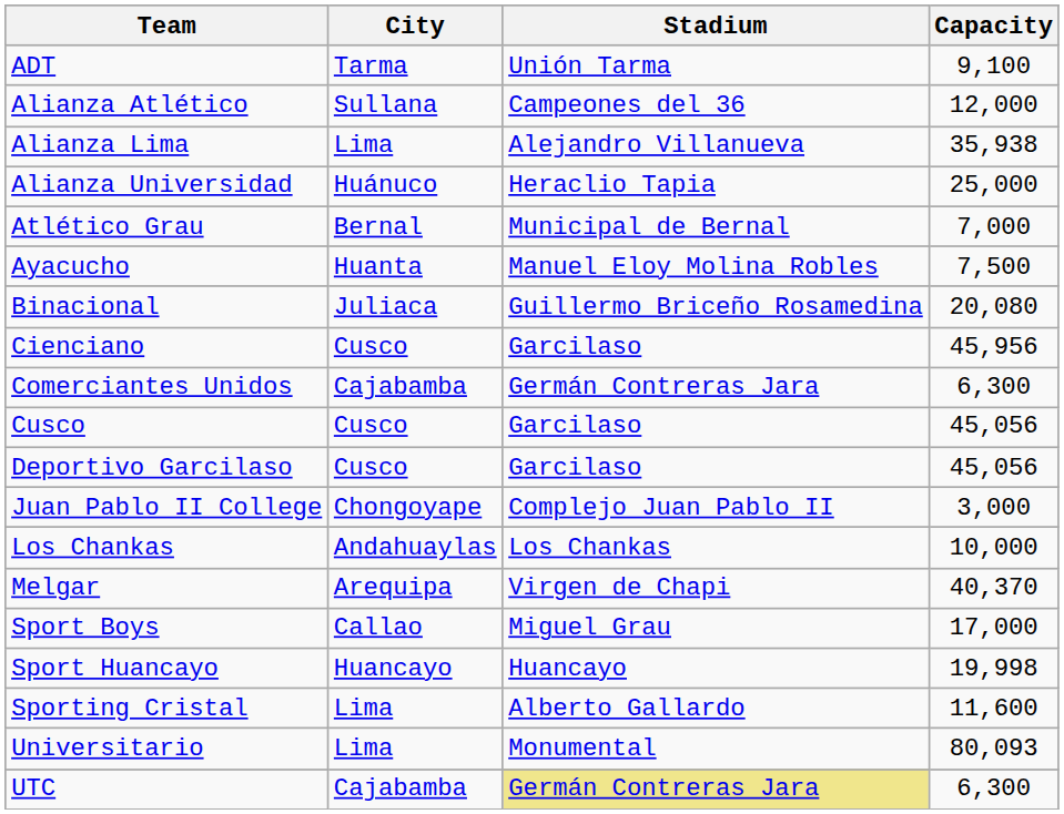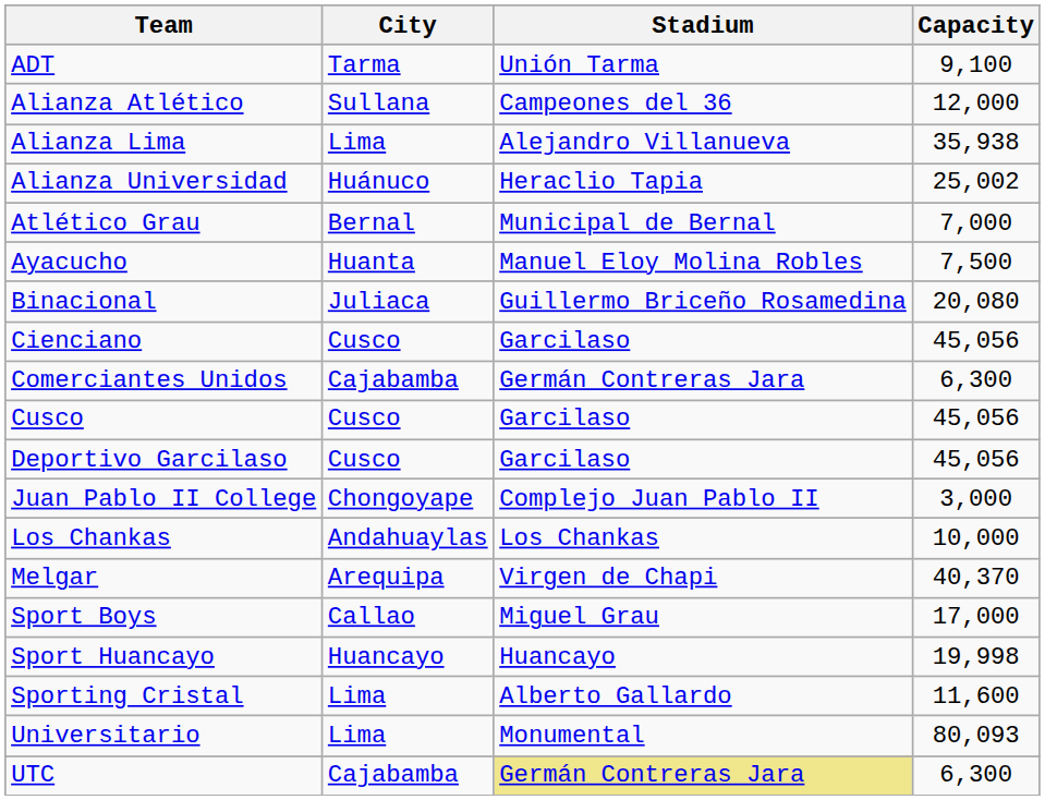 <table class="wikitable sortable">
 <tr>
 <th>Team</th>
 <th>City</th>
 <th>Stadium</th>
 <th>Capacity</th>
 </tr>
 <tr>
 <td><a href='#'>ADT</a></td>
 <td><a href='#'>Tarma</a></td>
 <td><a href='#'>Unión Tarma</a></td>
 <td align="center">9,100</td>
 </tr>
 <tr>
 <td><a href='#'>Alianza Atlético</a></td>
 <td><a href='#'>Sullana</a></td>
 <td><a href='#'>Campeones del 36</a></td>
 <td align="center">12,000</td>
 </tr>
 <tr>
 <td><a href='#'>Alianza Lima</a></td>
 <td><a href='#'>Lima</a></td>
 <td><a href='#'>Alejandro Villanueva</a></td>
 <td align="center">35,938</td>
 </tr>
 <tr>
 <td><a href='#'>Alianza Universidad</a></td>
 <td><a href='#'>Huánuco</a></td>
 <td><a href='#'>Heraclio Tapia</a></td>
-<td align="center">25,000</td>
+<td align="center">25,002</td>
 </tr>
 <tr>
 <td><a href='#'>Atlético Grau</a></td>
 <td><a href='#'>Bernal</a></td>
 <td><a href='#'>Municipal de Bernal</a></td>
 <td align="center">7,000</td>
 </tr>
 <tr>
 <td><a href='#'>Ayacucho</a></td>
 <td><a href='#'>Huanta</a></td>
 <td><a href='#'>Manuel Eloy Molina Robles</a></td>
 <td align="center">7,500</td>
 </tr>
 <tr>
 <td><a href='#'>Binacional</a></td>
 <td><a href='#'>Juliaca</a></td>
 <td><a href='#'>Guillermo Briceño Rosamedina</a></td>
 <td align="center">20,080</td>
 </tr>
 <tr>
 <td><a href='#'>Cienciano</a></td>
 <td><a href='#'>Cusco</a></td>
 <td><a href='#'>Garcilaso</a></td>
-<td align="center">45,956</td>
+<td align="center">45,056</td>
 </tr>
 <tr>
 <td><a href='#'>Comerciantes Unidos</a></td>
 <td><a href='#'>Cajabamba</a></td>
 <td><a href='#'>Germán Contreras Jara</a></td>
 <td align="center">6,300</td>
 </tr>
 <tr>
 <td><a href='#'>Cusco</a></td>
 <td><a href='#'>Cusco</a></td>
 <td><a href='#'>Garcilaso</a></td>
 <td align="center">45,056</td>
 </tr>
 <tr>
 <td><a href='#'>Deportivo Garcilaso</a></td>
 <td><a href='#'>Cusco</a></td>
 <td><a href='#'>Garcilaso</a></td>
 <td align="center">45,056</td>
 </tr>
 <tr>
 <td><a href='#'>Juan Pablo II College</a></td>
 <td><a href='#'>Chongoyape</a></td>
 <td><a href='#'>Complejo Juan Pablo II</a></td>
 <td align="center">3,000</td>
 </tr>
 <tr>
 <td><a href='#'>Los Chankas</a></td>
 <td><a href='#'>Andahuaylas</a></td>
 <td><a href='#'>Los Chankas</a></td>
 <td align="center">10,000</td>
 </tr>
 <tr>
 <td><a href='#'>Melgar</a></td>
 <td><a href='#'>Arequipa</a></td>
 <td><a href='#'>Virgen de Chapi</a></td>
 <td align="center">40,370</td>
 </tr>
 <tr>
 <td><a href='#'>Sport Boys</a></td>
 <td><a href='#'>Callao</a></td>
 <td><a href='#'>Miguel Grau</a></td>
 <td align="center">17,000</td>
 </tr>
 <tr>
 <td><a href='#'>Sport Huancayo</a></td>
 <td><a href='#'>Huancayo</a></td>
 <td><a href='#'>Huancayo</a></td>
 <td align="center">19,998</td>
 </tr>
 <tr>
 <td><a href='#'>Sporting Cristal</a></td>
 <td><a href='#'>Lima</a></td>
 <td><a href='#'>Alberto Gallardo</a></td>
 <td align="center">11,600</td>
 </tr>
 <tr>
 <td><a href='#'>Universitario</a></td>
 <td><a href='#'>Lima</a></td>
 <td><a href='#'>Monumental</a></td>
 <td align="center">80,093</td>
 </tr>
 <tr>
 <td><a href='#'>UTC</a></td>
 <td><a href='#'>Cajabamba</a></td>
 <td style="background: khaki;"><a href='#'>Germán Contreras Jara</a></td>
 <td align="center">6,300</td>
 </tr>
 </table>
